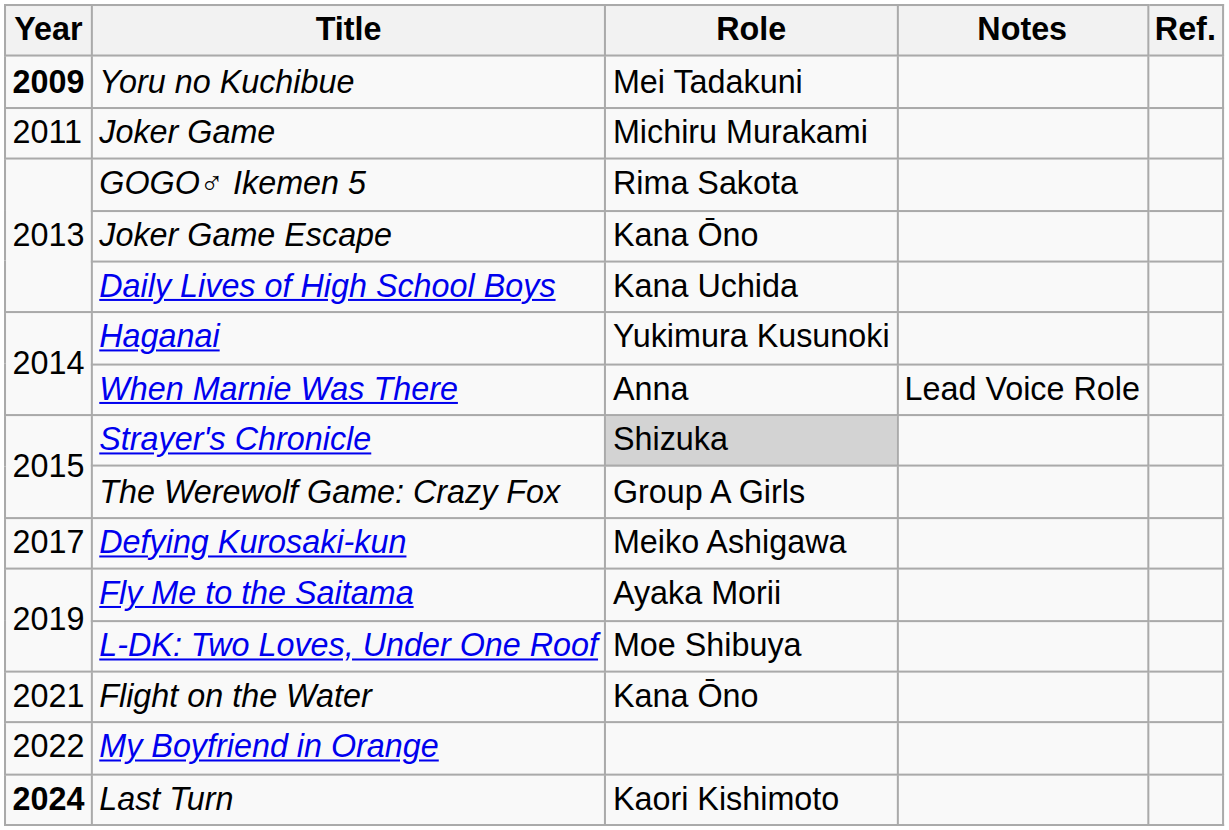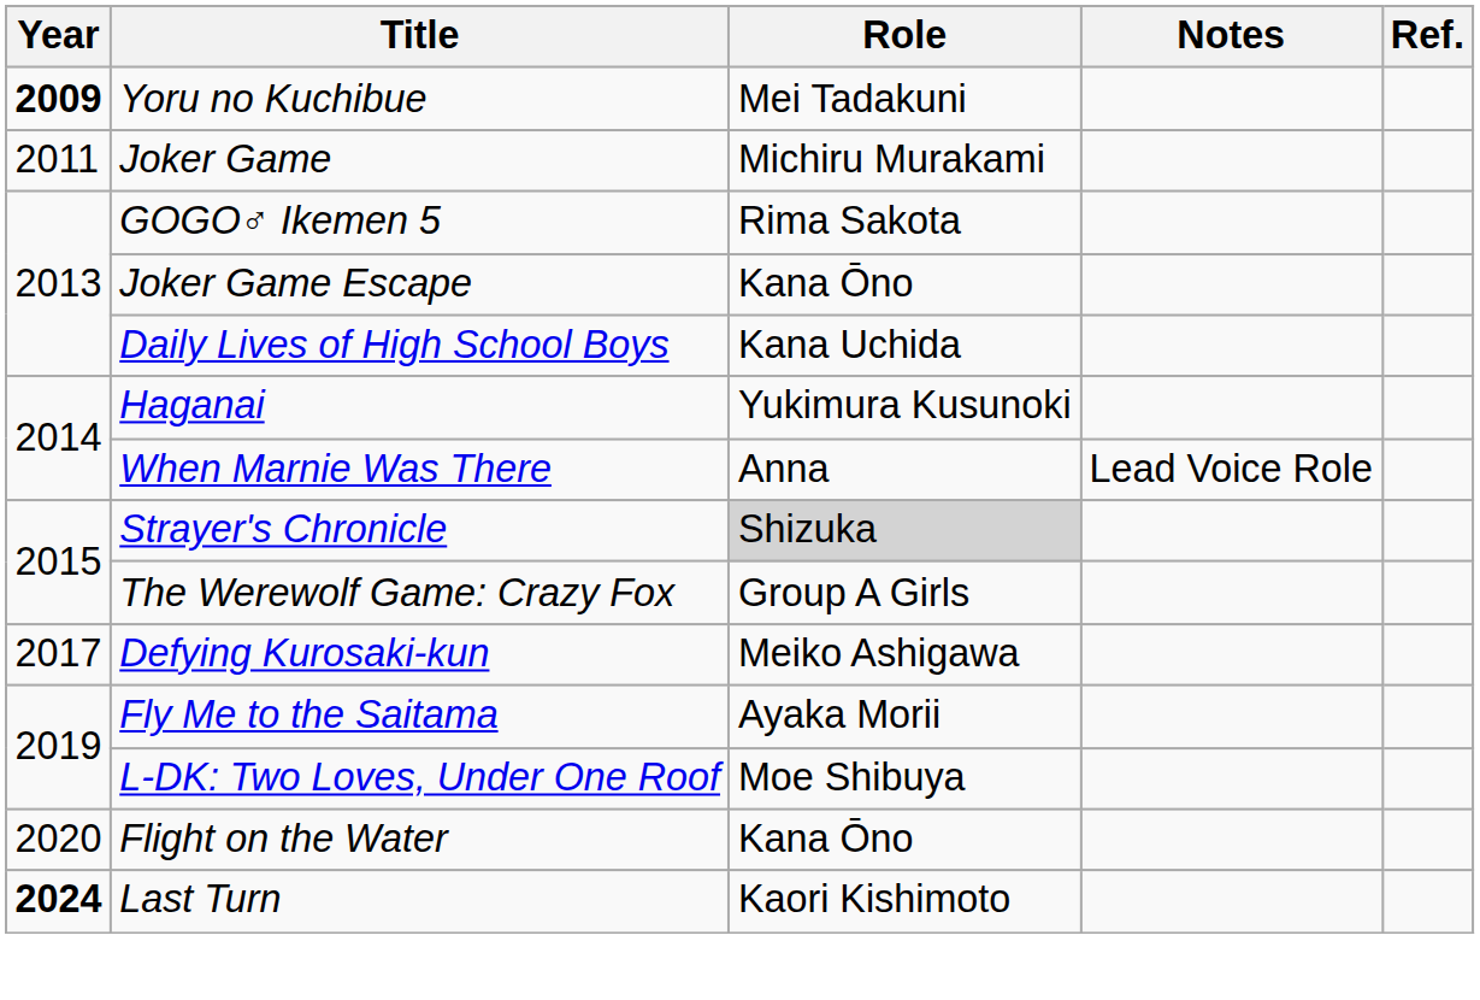 <table class="wikitable plainrowheaders" style="font-size:100%">
 <tr>
 <th scope="col">Year</th>
 <th scope="col">Title</th>
 <th scope="col">Role</th>
 <th scope="col" class="unsortable">Notes</th>
 <th>Ref.</th>
 </tr>
 <tr>
 <td><strong>2009</strong></td>
 <td scope="row"><em>Yoru no Kuchibue</em></td>
 <td>Mei Tadakuni</td>
 <td></td>
 <td></td>
 </tr>
 <tr>
 <td>2011</td>
 <td scope="row"><em>Joker Game</em></td>
 <td>Michiru Murakami</td>
 <td></td>
 <td></td>
 </tr>
 <tr>
 <td rowspan="3">2013</td>
 <td scope="row"><em>GOGO♂ Ikemen 5</em></td>
 <td>Rima Sakota</td>
 <td></td>
 <td></td>
 </tr>
 <tr>
 <td><em>Joker Game Escape</em></td>
 <td>Kana Ōno</td>
 <td></td>
 <td></td>
 </tr>
 <tr>
 <td scope="row"><em><a href='#'>Daily Lives of High School Boys</a></em></td>
 <td>Kana Uchida</td>
 <td></td>
 <td></td>
 </tr>
 <tr>
 <td rowspan="2">2014</td>
 <td scope="row"><em><a href='#'>Haganai</a></em></td>
 <td>Yukimura Kusunoki</td>
 <td></td>
 <td></td>
 </tr>
 <tr>
 <td scope="row"><em><a href='#'>When Marnie Was There</a></em></td>
 <td>Anna</td>
 <td>Lead Voice Role</td>
 <td></td>
 </tr>
 <tr>
 <td rowspan="2">2015</td>
 <td scope="row"><em><a href='#'>Strayer's Chronicle</a></em></td>
 <td style="background: lightgrey;">Shizuka</td>
 <td></td>
 <td></td>
 </tr>
 <tr>
 <td><em>The Werewolf Game: Crazy Fox</em></td>
 <td>Group A Girls</td>
 <td></td>
 <td></td>
 </tr>
 <tr>
 <td>2017</td>
 <td scope="row"><em><a href='#'>Defying Kurosaki-kun</a></em></td>
 <td>Meiko Ashigawa</td>
 <td></td>
 <td></td>
 </tr>
 <tr>
 <td rowspan="2">2019</td>
 <td scope="row"><em><a href='#'>Fly Me to the Saitama</a></em></td>
 <td>Ayaka Morii</td>
 <td></td>
 <td></td>
 </tr>
 <tr>
 <td scope="row"><em><a href='#'>L-DK: Two Loves, Under One Roof</a></em></td>
 <td>Moe Shibuya</td>
 <td></td>
 <td></td>
 </tr>
 <tr>
-<td>2021</td>
+<td>2020</td>
 <td scope="row"><em>Flight on the Water</em></td>
 <td>Kana Ōno</td>
-<td></td>
-<td></td>
-</tr>
-<tr>
-<td>2022</td>
-<td><em><a href='#'>My Boyfriend in Orange</a></em></td>
-<td></td>
 <td></td>
 <td></td>
 </tr>
 <tr>
 <td><strong>2024</strong></td>
 <td><em>Last Turn</em></td>
 <td>Kaori Kishimoto</td>
 <td></td>
 <td></td>
 </tr>
 <tr>
 </tr>
 </table>
